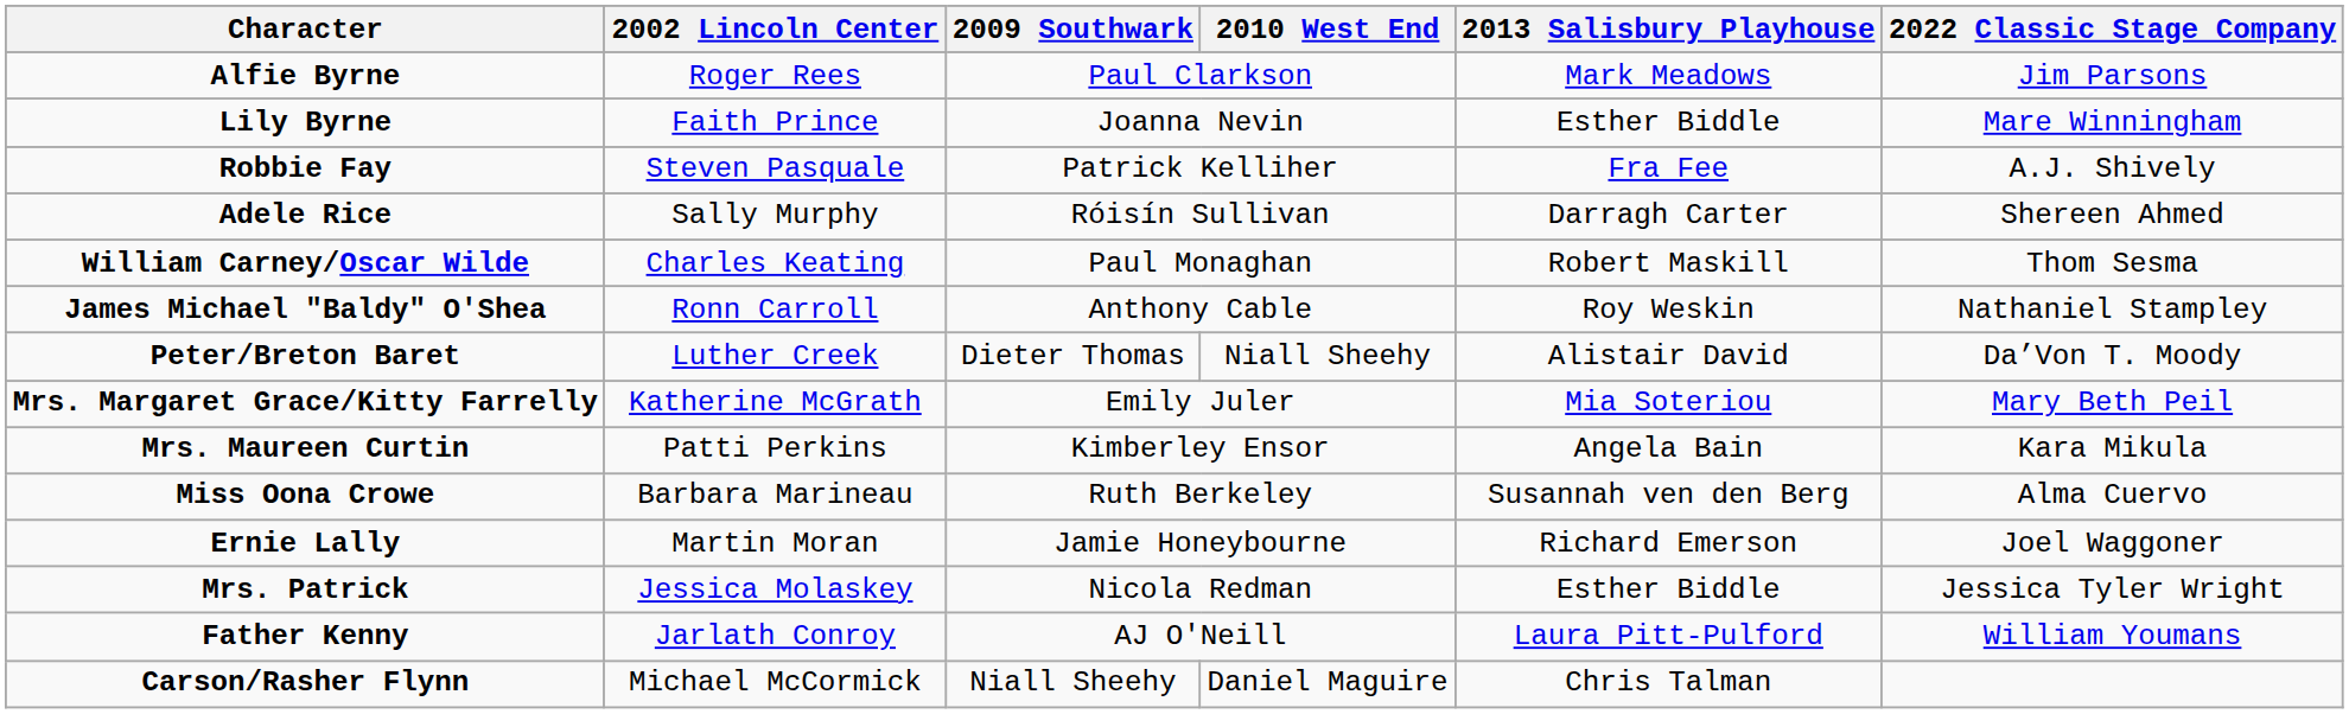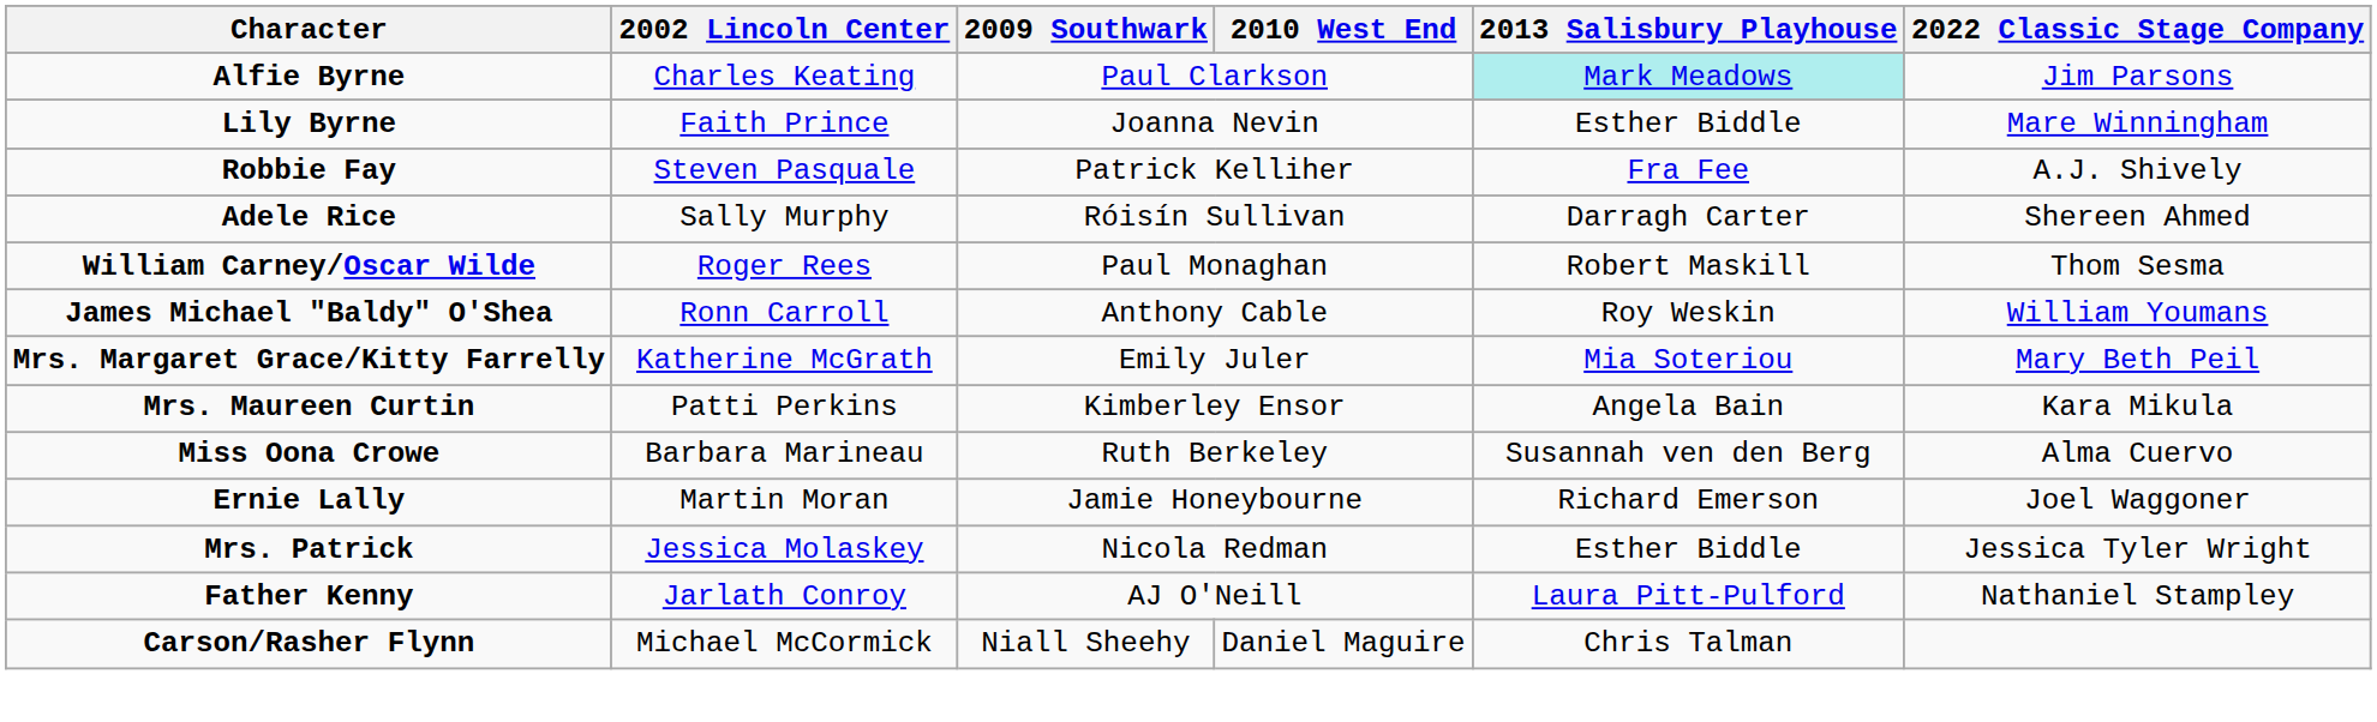 <table class="wikitable" style="text-align:center;">
 <tr>
 <th>Character</th>
 <th>2002 <a href='#'>Lincoln Center</a></th>
 <th>2009 <a href='#'>Southwark</a></th>
 <th>2010 <a href='#'>West End</a></th>
 <th>2013 <a href='#'>Salisbury Playhouse</a></th>
 <th>2022 <a href='#'>Classic Stage Company</a></th>
 </tr>
 <tr>
 <td scope="row"><strong>Alfie Byrne</strong></td>
-<td><a href='#'>Roger Rees</a></td>
+<td><a href='#'>Charles Keating</a></td>
 <td colspan="2" align="center"><a href='#'>Paul Clarkson</a></td>
-<td><a href='#'>Mark Meadows</a></td>
+<td style="background: paleturquoise;"><a href='#'>Mark Meadows</a></td>
 <td><a href='#'>Jim Parsons</a></td>
 </tr>
 <tr>
 <td scope="row"><strong>Lily Byrne</strong></td>
 <td><a href='#'>Faith Prince</a></td>
 <td colspan="2" align="center">Joanna Nevin</td>
 <td>Esther Biddle</td>
 <td><a href='#'>Mare Winningham</a></td>
 </tr>
 <tr>
 <td scope="row"><strong>Robbie Fay</strong></td>
 <td><a href='#'>Steven Pasquale</a></td>
 <td colspan="2" align="center">Patrick Kelliher</td>
 <td><a href='#'>Fra Fee</a></td>
 <td>A.J. Shively</td>
 </tr>
 <tr>
 <td scope="row"><strong>Adele Rice</strong></td>
 <td>Sally Murphy</td>
 <td colspan="2" align="center">Róisín Sullivan</td>
 <td>Darragh Carter</td>
 <td>Shereen Ahmed</td>
 </tr>
 <tr>
 <td scope="row"><strong>William Carney/<a href='#'>Oscar Wilde</a></strong></td>
-<td><a href='#'>Charles Keating</a></td>
+<td><a href='#'>Roger Rees</a></td>
 <td colspan="2" align="center">Paul Monaghan</td>
 <td>Robert Maskill</td>
 <td>Thom Sesma</td>
 </tr>
 <tr>
 <td scope="row"><strong>James Michael "Baldy" O'Shea</strong></td>
 <td><a href='#'>Ronn Carroll</a></td>
 <td colspan="2" align="center">Anthony Cable</td>
 <td>Roy Weskin</td>
-<td>Nathaniel Stampley</td>
-</tr>
-<tr>
-<td scope="row"><strong>Peter/Breton Baret</strong></td>
-<td><a href='#'>Luther Creek</a></td>
-<td>Dieter Thomas</td>
-<td>Niall Sheehy</td>
-<td>Alistair David</td>
-<td>Da’Von T. Moody</td>
+<td><a href='#'>William Youmans</a></td>
 </tr>
 <tr>
 <td scope="row"><strong>Mrs. Margaret Grace/Kitty Farrelly</strong></td>
 <td><a href='#'>Katherine McGrath</a></td>
 <td colspan="2" align="center">Emily Juler</td>
 <td><a href='#'>Mia Soteriou</a></td>
 <td><a href='#'>Mary Beth Peil</a></td>
 </tr>
 <tr>
 <td scope="row"><strong>Mrs. Maureen Curtin</strong></td>
 <td>Patti Perkins</td>
 <td colspan="2" align="center">Kimberley Ensor</td>
 <td>Angela Bain</td>
 <td>Kara Mikula</td>
 </tr>
 <tr>
 <td scope="row"><strong>Miss Oona Crowe</strong></td>
 <td>Barbara Marineau</td>
 <td colspan="2" align="center">Ruth Berkeley</td>
 <td>Susannah ven den Berg</td>
 <td>Alma Cuervo</td>
 </tr>
 <tr>
 <td scope="row"><strong>Ernie Lally</strong></td>
 <td>Martin Moran</td>
 <td colspan="2" align="center">Jamie Honeybourne</td>
 <td>Richard Emerson</td>
 <td>Joel Waggoner</td>
 </tr>
 <tr>
 <td scope="row"><strong>Mrs. Patrick</strong></td>
 <td><a href='#'>Jessica Molaskey</a></td>
 <td colspan="2" align="center">Nicola Redman</td>
 <td>Esther Biddle</td>
 <td>Jessica Tyler Wright</td>
 </tr>
 <tr>
 <td scope="row"><strong>Father Kenny</strong></td>
 <td><a href='#'>Jarlath Conroy</a></td>
 <td colspan="2" align="center">AJ O'Neill</td>
 <td><a href='#'>Laura Pitt-Pulford</a></td>
-<td><a href='#'>William Youmans</a></td>
+<td>Nathaniel Stampley</td>
 </tr>
 <tr>
 <td scope="row"><strong>Carson/Rasher Flynn</strong></td>
 <td>Michael McCormick</td>
 <td>Niall Sheehy</td>
 <td>Daniel Maguire</td>
 <td>Chris Talman</td>
 </tr>
 </table>
